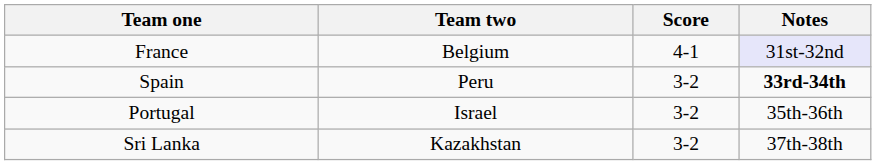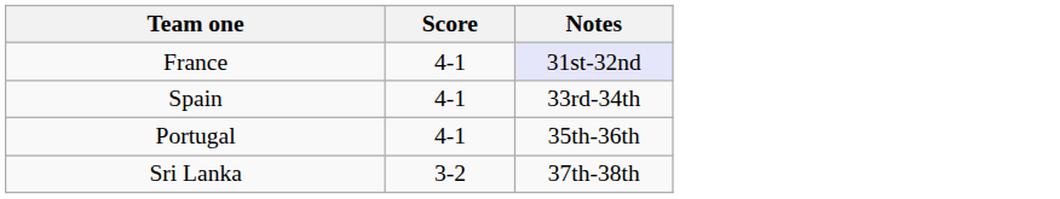 <table class="wikitable" style="text-align: center">
 <tr>
 <th width=250>Team one</th>
-<th width=250>Team two</th>
 <th width=80>Score</th>
 <th width=100>Notes</th>
 </tr>
 <tr>
 <td> France</td>
-<td> Belgium</td>
 <td>4-1</td>
 <td style="background: lavender;">31st-32nd</td>
 </tr>
 <tr>
 <td> Spain</td>
-<td> Peru</td>
-<td>3-2</td>
-<td><strong>33rd-34th</strong></td>
+<td>4-1</td>
+<td>33rd-34th</td>
 </tr>
 <tr>
 <td> Portugal</td>
-<td> Israel</td>
-<td>3-2</td>
+<td>4-1</td>
 <td>35th-36th</td>
 </tr>
 <tr>
 <td> Sri Lanka</td>
-<td> Kazakhstan</td>
 <td>3-2</td>
 <td>37th-38th</td>
 </tr>
 </table>
